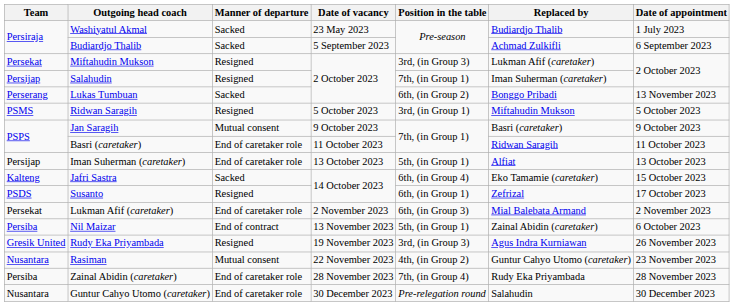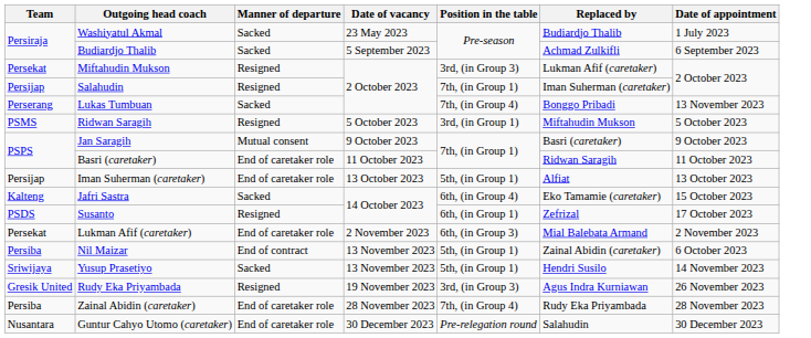 <table class="wikitable sortable">
 <tr>
 <th>Team</th>
 <th>Outgoing head coach</th>
 <th>Manner of departure</th>
 <th>Date of vacancy</th>
 <th>Position in the table</th>
 <th>Replaced by</th>
 <th>Date of appointment</th>
 </tr>
 <tr>
 <td rowspan="2"><a href='#'>Persiraja</a></td>
 <td> <a href='#'>Washiyatul Akmal</a></td>
 <td>Sacked</td>
 <td>23 May 2023</td>
 <td rowspan="2" style="text-align: center;"><em>Pre-season</em></td>
 <td> <a href='#'>Budiardjo Thalib</a></td>
 <td>1 July 2023</td>
 </tr>
 <tr>
 <td> <a href='#'>Budiardjo Thalib</a></td>
 <td>Sacked</td>
 <td>5 September 2023</td>
 <td> <a href='#'>Achmad Zulkifli</a></td>
 <td>6 September 2023</td>
 </tr>
 <tr>
 <td><a href='#'>Persekat</a></td>
 <td> <a href='#'>Miftahudin Mukson</a></td>
 <td>Resigned</td>
 <td rowspan="3">2 October 2023</td>
 <td>3rd, (in Group 3)</td>
 <td> Lukman Afif (<em>caretaker</em>)</td>
 <td rowspan="2">2 October 2023</td>
 </tr>
 <tr>
 <td><a href='#'>Persijap</a></td>
 <td> <a href='#'>Salahudin</a></td>
 <td>Resigned</td>
 <td>7th, (in Group 1)</td>
 <td> Iman Suherman (<em>caretaker</em>)</td>
 </tr>
 <tr>
 <td><a href='#'>Perserang</a></td>
 <td> <a href='#'>Lukas Tumbuan</a></td>
 <td>Sacked</td>
-<td>6th, (in Group 2)</td>
+<td>7th, (in Group 4)</td>
 <td> <a href='#'>Bonggo Pribadi</a></td>
 <td>13 November 2023</td>
 </tr>
 <tr>
 <td><a href='#'>PSMS</a></td>
 <td> <a href='#'>Ridwan Saragih</a></td>
 <td>Resigned</td>
 <td>5 October 2023</td>
 <td>3rd, (in Group 1)</td>
 <td> <a href='#'>Miftahudin Mukson</a></td>
 <td>5 October 2023</td>
 </tr>
 <tr>
 <td rowspan="2"><a href='#'>PSPS</a></td>
 <td> <a href='#'>Jan Saragih</a></td>
 <td>Mutual consent</td>
 <td>9 October 2023</td>
 <td rowspan="2">7th, (in Group 1)</td>
 <td> Basri (<em>caretaker</em>)</td>
 <td>9 October 2023</td>
 </tr>
 <tr>
 <td> Basri (<em>caretaker</em>)</td>
 <td>End of caretaker role</td>
 <td>11 October 2023</td>
 <td> <a href='#'>Ridwan Saragih</a></td>
 <td>11 October 2023</td>
 </tr>
 <tr>
 <td>Persijap</td>
 <td> Iman Suherman (<em>caretaker</em>)</td>
 <td>End of caretaker role</td>
 <td>13 October 2023</td>
 <td>5th, (in Group 1)</td>
 <td> <a href='#'>Alfiat</a></td>
 <td>13 October 2023</td>
 </tr>
 <tr>
 <td><a href='#'>Kalteng</a></td>
 <td> <a href='#'>Jafri Sastra</a></td>
 <td>Sacked</td>
 <td rowspan="2">14 October 2023</td>
 <td>6th, (in Group 4)</td>
 <td> Eko Tamamie (<em>caretaker</em>)</td>
 <td>15 October 2023</td>
 </tr>
 <tr>
 <td><a href='#'>PSDS</a></td>
 <td> <a href='#'>Susanto</a></td>
 <td>Resigned</td>
 <td>6th, (in Group 1)</td>
 <td> <a href='#'>Zefrizal</a></td>
 <td>17 October 2023</td>
 </tr>
 <tr>
 <td>Persekat</td>
 <td> Lukman Afif (<em>caretaker</em>)</td>
 <td>End of caretaker role</td>
 <td>2 November 2023</td>
 <td>6th, (in Group 3)</td>
 <td> <a href='#'>Mial Balebata Armand</a></td>
 <td>2 November 2023</td>
 </tr>
 <tr>
 <td><a href='#'>Persiba</a></td>
 <td> <a href='#'>Nil Maizar</a></td>
 <td>End of contract</td>
 <td>13 November 2023</td>
 <td>5th, (in Group 1)</td>
 <td> Zainal Abidin (<em>caretaker</em>)</td>
 <td>6 October 2023</td>
 </tr>
 <tr>
+<td><a href='#'>Sriwijaya</a></td>
+<td> <a href='#'>Yusup Prasetiyo</a></td>
+<td>Sacked</td>
+<td>13 November 2023</td>
+<td>5th, (in Group 1)</td>
+<td> <a href='#'>Hendri Susilo</a></td>
+<td>14 November 2023</td>
+</tr>
+<tr>
 <td><a href='#'>Gresik United</a></td>
 <td> <a href='#'>Rudy Eka Priyambada</a></td>
 <td>Resigned</td>
 <td>19 November 2023</td>
 <td>3rd, (in Group 3)</td>
 <td> <a href='#'>Agus Indra Kurniawan</a></td>
 <td>26 November 2023</td>
-</tr>
-<tr>
-<td><a href='#'>Nusantara</a></td>
-<td> <a href='#'>Rasiman</a></td>
-<td>Mutual consent</td>
-<td>22 November 2023</td>
-<td>4th, (in Group 2)</td>
-<td> Guntur Cahyo Utomo (<em>caretaker</em>)</td>
-<td>23 November 2023</td>
 </tr>
 <tr>
 <td>Persiba</td>
 <td> Zainal Abidin (<em>caretaker</em>)</td>
 <td>End of caretaker role</td>
 <td>28 November 2023</td>
 <td>7th, (in Group 4)</td>
 <td> Rudy Eka Priyambada</td>
 <td>28 November 2023</td>
 </tr>
 <tr>
 <td>Nusantara</td>
 <td> Guntur Cahyo Utomo (<em>caretaker</em>)</td>
 <td>End of caretaker role</td>
 <td>30 December 2023</td>
 <td><em>Pre-relegation round</em></td>
 <td> Salahudin</td>
 <td>30 December 2023</td>
 </tr>
 </table>
